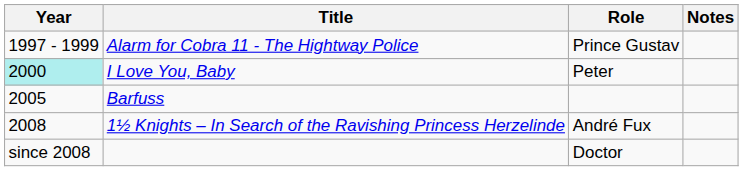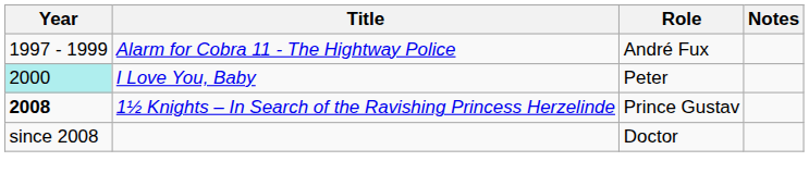 <table class="wikitable sortable">
 <tr>
 <th>Year</th>
 <th>Title</th>
 <th>Role</th>
 <th class="unsortable">Notes</th>
 </tr>
 <tr>
 <td>1997 - 1999</td>
 <td><em><a href='#'> Alarm for Cobra 11 - The Hightway Police</a></em></td>
-<td>Prince Gustav</td>
+<td>André Fux</td>
 <td></td>
 </tr>
 <tr>
 <td style="background: paleturquoise;">2000</td>
 <td><em><a href='#'>I Love You, Baby</a></em></td>
 <td>Peter</td>
 <td></td>
 </tr>
 <tr>
-<td>2005</td>
-<td><em><a href='#'>Barfuss</a></em></td>
-<td></td>
-<td></td>
-</tr>
-<tr>
-<td>2008</td>
+<td><strong>2008</strong></td>
 <td><em><a href='#'>1½ Knights – In Search of the Ravishing Princess Herzelinde</a></em></td>
-<td>André Fux</td>
+<td>Prince Gustav</td>
 <td></td>
 </tr>
 <tr>
 <td>since 2008</td>
 <td></td>
 <td>Doctor</td>
 <td></td>
 </tr>
 </table>
